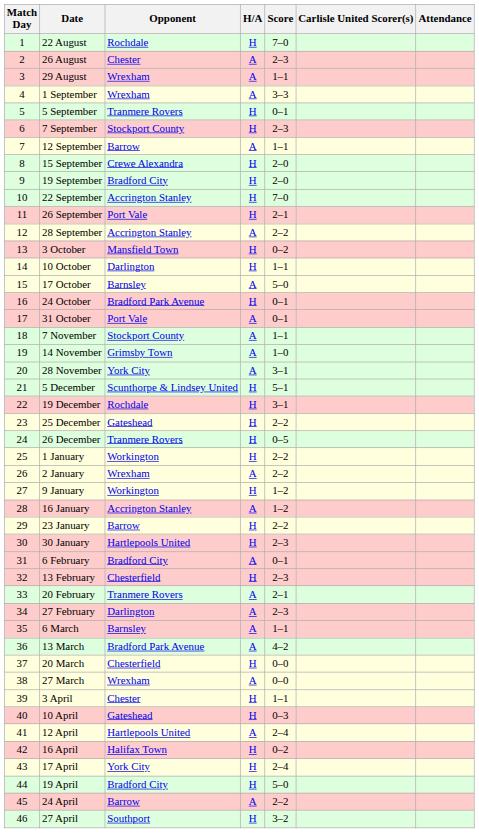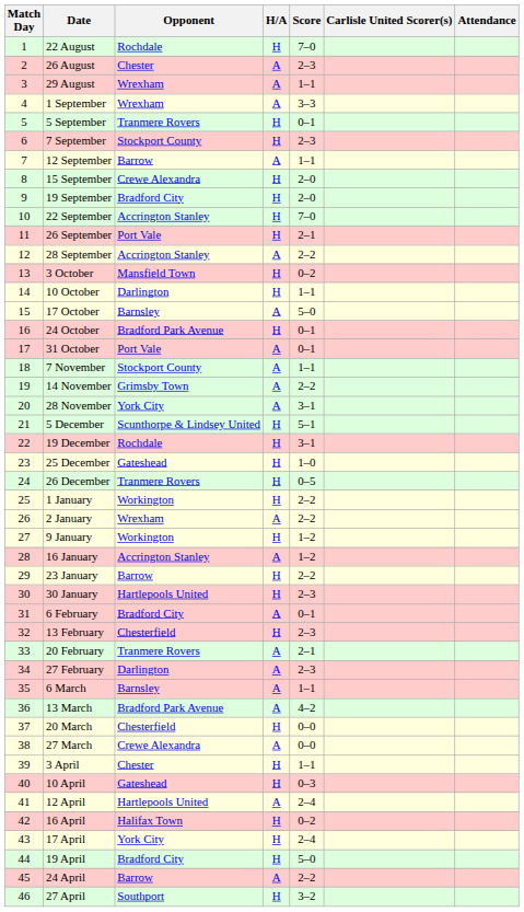 <table class="wikitable" style="text-align:center">
 <tr>
 <th>Match<br> Day</th>
 <th>Date</th>
 <th>Opponent</th>
 <th>H/A</th>
 <th>Score</th>
 <th>Carlisle United Scorer(s)</th>
 <th>Attendance</th>
 </tr>
 <tr bgcolor=#ddffdd>
 <td>1</td>
 <td align=left>22 August</td>
 <td align=left><a href='#'>Rochdale</a></td>
 <td><a href='#'>H</a></td>
 <td>7–0</td>
 <td align=left></td>
 <td></td>
 </tr>
 <tr bgcolor=#FFCCCC>
 <td>2</td>
 <td align=left>26 August</td>
 <td align=left><a href='#'>Chester</a></td>
 <td><a href='#'>A</a></td>
 <td>2–3</td>
 <td align=left></td>
 <td></td>
 </tr>
 <tr bgcolor=#FFCCCC>
 <td>3</td>
 <td align=left>29 August</td>
 <td align=left><a href='#'>Wrexham</a></td>
 <td><a href='#'>A</a></td>
 <td>1–1</td>
 <td align=left></td>
 <td></td>
 </tr>
 <tr bgcolor=#ffffdd>
 <td>4</td>
 <td align=left>1 September</td>
 <td align=left><a href='#'>Wrexham</a></td>
 <td><a href='#'>A</a></td>
 <td>3–3</td>
 <td align=left></td>
 <td></td>
 </tr>
 <tr bgcolor=#ddffdd>
 <td>5</td>
 <td align=left>5 September</td>
 <td align=left><a href='#'>Tranmere Rovers</a></td>
 <td><a href='#'>H</a></td>
 <td>0–1</td>
 <td align=left></td>
 <td></td>
 </tr>
 <tr bgcolor=#FFCCCC>
 <td>6</td>
 <td align=left>7 September</td>
 <td align=left><a href='#'>Stockport County</a></td>
 <td><a href='#'>H</a></td>
 <td>2–3</td>
 <td align=left></td>
 <td></td>
 </tr>
 <tr bgcolor=#ffffdd>
 <td>7</td>
 <td align=left>12 September</td>
 <td align=left><a href='#'>Barrow</a></td>
 <td><a href='#'>A</a></td>
 <td>1–1</td>
 <td align=left></td>
 <td></td>
 </tr>
 <tr bgcolor=#ddffdd>
 <td>8</td>
 <td align=left>15 September</td>
 <td align=left><a href='#'>Crewe Alexandra</a></td>
 <td><a href='#'>H</a></td>
 <td>2–0</td>
 <td align=left></td>
 <td></td>
 </tr>
 <tr bgcolor=#ddffdd>
 <td>9</td>
 <td align=left>19 September</td>
 <td align=left><a href='#'>Bradford City</a></td>
 <td><a href='#'>H</a></td>
 <td>2–0</td>
 <td align=left></td>
 <td></td>
 </tr>
 <tr bgcolor=#ddffdd>
 <td>10</td>
 <td align=left>22 September</td>
 <td align=left><a href='#'>Accrington Stanley</a></td>
 <td><a href='#'>H</a></td>
 <td>7–0</td>
 <td align=left></td>
 <td></td>
 </tr>
 <tr bgcolor=#FFCCCC>
 <td>11</td>
 <td align=left>26 September</td>
 <td align=left><a href='#'>Port Vale</a></td>
 <td><a href='#'>H</a></td>
 <td>2–1</td>
 <td align=left></td>
 <td></td>
 </tr>
 <tr bgcolor=#ffffdd>
 <td>12</td>
 <td align=left>28 September</td>
 <td align=left><a href='#'>Accrington Stanley</a></td>
 <td><a href='#'>A</a></td>
 <td>2–2</td>
 <td align=left></td>
 <td></td>
 </tr>
 <tr bgcolor=#FFCCCC>
 <td>13</td>
 <td align=left>3 October</td>
 <td align=left><a href='#'>Mansfield Town</a></td>
 <td><a href='#'>H</a></td>
 <td>0–2</td>
 <td align=left></td>
 <td></td>
 </tr>
 <tr bgcolor=#ffffdd>
 <td>14</td>
 <td align=left>10 October</td>
 <td align=left><a href='#'>Darlington</a></td>
 <td><a href='#'>H</a></td>
 <td>1–1</td>
 <td align=left></td>
 <td></td>
 </tr>
 <tr bgcolor=#ffffdd>
 <td>15</td>
 <td align=left>17 October</td>
 <td align=left><a href='#'>Barnsley</a></td>
 <td><a href='#'>A</a></td>
 <td>5–0</td>
 <td align=left></td>
 <td></td>
 </tr>
 <tr bgcolor=#FFCCCC>
 <td>16</td>
 <td align=left>24 October</td>
 <td align=left><a href='#'>Bradford Park Avenue</a></td>
 <td><a href='#'>H</a></td>
 <td>0–1</td>
 <td align=left></td>
 <td></td>
 </tr>
 <tr bgcolor=#FFCCCC>
 <td>17</td>
 <td align=left>31 October</td>
 <td align=left><a href='#'>Port Vale</a></td>
 <td><a href='#'>A</a></td>
 <td>0–1</td>
 <td align=left></td>
 <td></td>
 </tr>
 <tr bgcolor=#ddffdd>
 <td>18</td>
 <td align=left>7 November</td>
 <td align=left><a href='#'>Stockport County</a></td>
 <td><a href='#'>A</a></td>
 <td>1–1</td>
 <td align=left></td>
 <td></td>
 </tr>
 <tr bgcolor=#ddffdd>
 <td>19</td>
 <td align=left>14 November</td>
 <td align=left><a href='#'>Grimsby Town</a></td>
 <td><a href='#'>A</a></td>
-<td>1–0</td>
+<td>2–2</td>
 <td align=left></td>
 <td></td>
 </tr>
 <tr bgcolor=#ddffdd>
 <td>20</td>
 <td align=left>28 November</td>
 <td align=left><a href='#'>York City</a></td>
 <td><a href='#'>A</a></td>
 <td>3–1</td>
 <td align=left></td>
 <td></td>
 </tr>
 <tr bgcolor=#ddffdd>
 <td>21</td>
 <td align=left>5 December</td>
 <td align=left><a href='#'>Scunthorpe & Lindsey United</a></td>
 <td><a href='#'>H</a></td>
 <td>5–1</td>
 <td align=left></td>
 <td></td>
 </tr>
 <tr bgcolor=#FFCCCC>
 <td>22</td>
 <td align=left>19 December</td>
 <td align=left><a href='#'>Rochdale</a></td>
 <td><a href='#'>H</a></td>
 <td>3–1</td>
 <td align=left></td>
 <td></td>
 </tr>
 <tr bgcolor=#ffffdd>
 <td>23</td>
 <td align=left>25 December</td>
 <td align=left><a href='#'>Gateshead</a></td>
 <td><a href='#'>H</a></td>
-<td>2–2</td>
+<td>1–0</td>
 <td align=left></td>
 <td></td>
 </tr>
 <tr bgcolor=#ddffdd>
 <td>24</td>
 <td align=left>26 December</td>
 <td align=left><a href='#'>Tranmere Rovers</a></td>
 <td><a href='#'>H</a></td>
 <td>0–5</td>
 <td align=left></td>
 <td></td>
 </tr>
 <tr bgcolor=#ffffdd>
 <td>25</td>
 <td align=left>1 January</td>
 <td align=left><a href='#'>Workington</a></td>
 <td><a href='#'>H</a></td>
 <td>2–2</td>
 <td align=left></td>
 <td></td>
 </tr>
 <tr bgcolor=#ffffdd>
 <td>26</td>
 <td align=left>2 January</td>
 <td align=left><a href='#'>Wrexham</a></td>
 <td><a href='#'>A</a></td>
 <td>2–2</td>
 <td align=left></td>
 <td></td>
 </tr>
 <tr bgcolor=#ffffdd>
 <td>27</td>
 <td align=left>9 January</td>
 <td align=left><a href='#'>Workington</a></td>
 <td><a href='#'>H</a></td>
 <td>1–2</td>
 <td align=left></td>
 <td></td>
 </tr>
 <tr bgcolor=#FFCCCC>
 <td>28</td>
 <td align=left>16 January</td>
 <td align=left><a href='#'>Accrington Stanley</a></td>
 <td><a href='#'>A</a></td>
 <td>1–2</td>
 <td align=left></td>
 <td></td>
 </tr>
 <tr bgcolor=#ffffdd>
 <td>29</td>
 <td align=left>23 January</td>
 <td align=left><a href='#'>Barrow</a></td>
 <td><a href='#'>H</a></td>
 <td>2–2</td>
 <td align=left></td>
 <td></td>
 </tr>
 <tr bgcolor=#FFCCCC>
 <td>30</td>
 <td align=left>30 January</td>
 <td align=left><a href='#'>Hartlepools United</a></td>
 <td><a href='#'>H</a></td>
 <td>2–3</td>
 <td align=left></td>
 <td></td>
 </tr>
 <tr bgcolor=#FFCCCC>
 <td>31</td>
 <td align=left>6 February</td>
 <td align=left><a href='#'>Bradford City</a></td>
 <td><a href='#'>A</a></td>
 <td>0–1</td>
 <td align=left></td>
 <td></td>
 </tr>
 <tr bgcolor=#FFCCCC>
 <td>32</td>
 <td align=left>13 February</td>
 <td align=left><a href='#'>Chesterfield</a></td>
 <td><a href='#'>H</a></td>
 <td>2–3</td>
 <td align=left></td>
 <td></td>
 </tr>
 <tr bgcolor=#ddffdd>
 <td>33</td>
 <td align=left>20 February</td>
 <td align=left><a href='#'>Tranmere Rovers</a></td>
 <td><a href='#'>A</a></td>
 <td>2–1</td>
 <td align=left></td>
 <td></td>
 </tr>
 <tr bgcolor=#FFCCCC>
 <td>34</td>
 <td align=left>27 February</td>
 <td align=left><a href='#'>Darlington</a></td>
 <td><a href='#'>A</a></td>
 <td>2–3</td>
 <td align=left></td>
 <td></td>
 </tr>
 <tr bgcolor=#FFCCCC>
 <td>35</td>
 <td align=left>6 March</td>
 <td align=left><a href='#'>Barnsley</a></td>
 <td><a href='#'>A</a></td>
 <td>1–1</td>
 <td align=left></td>
 <td></td>
 </tr>
 <tr bgcolor=#ddffdd>
 <td>36</td>
 <td align=left>13 March</td>
 <td align=left><a href='#'>Bradford Park Avenue</a></td>
 <td><a href='#'>A</a></td>
 <td>4–2</td>
 <td align=left></td>
 <td></td>
 </tr>
 <tr bgcolor=#ffffdd>
 <td>37</td>
 <td align=left>20 March</td>
 <td align=left><a href='#'>Chesterfield</a></td>
 <td><a href='#'>H</a></td>
 <td>0–0</td>
 <td align=left></td>
 <td></td>
 </tr>
 <tr bgcolor=#ffffdd>
 <td>38</td>
 <td align=left>27 March</td>
-<td align=left><a href='#'>Wrexham</a></td>
+<td align=left><a href='#'>Crewe Alexandra</a></td>
 <td><a href='#'>A</a></td>
 <td>0–0</td>
 <td align=left></td>
 <td></td>
 </tr>
 <tr bgcolor=#ffffdd>
 <td>39</td>
 <td align=left>3 April</td>
 <td align=left><a href='#'>Chester</a></td>
 <td><a href='#'>H</a></td>
 <td>1–1</td>
 <td align=left></td>
 <td></td>
 </tr>
 <tr bgcolor=#FFCCCC>
 <td>40</td>
 <td align=left>10 April</td>
 <td align=left><a href='#'>Gateshead</a></td>
 <td><a href='#'>H</a></td>
 <td>0–3</td>
 <td align=left></td>
 <td></td>
 </tr>
 <tr bgcolor=#ffffdd>
 <td>41</td>
 <td align=left>12 April</td>
 <td align=left><a href='#'>Hartlepools United</a></td>
 <td><a href='#'>A</a></td>
 <td>2–4</td>
 <td align=left></td>
 <td></td>
 </tr>
 <tr bgcolor=#FFCCCC>
 <td>42</td>
 <td align=left>16 April</td>
 <td align=left><a href='#'>Halifax Town</a></td>
 <td><a href='#'>H</a></td>
 <td>0–2</td>
 <td align=left></td>
 <td></td>
 </tr>
 <tr bgcolor=#ffffdd>
 <td>43</td>
 <td align=left>17 April</td>
 <td align=left><a href='#'>York City</a></td>
 <td><a href='#'>H</a></td>
 <td>2–4</td>
 <td align=left></td>
 <td></td>
 </tr>
 <tr bgcolor=#ddffdd>
 <td>44</td>
 <td align=left>19 April</td>
 <td align=left><a href='#'>Bradford City</a></td>
 <td><a href='#'>H</a></td>
 <td>5–0</td>
 <td align=left></td>
 <td></td>
 </tr>
 <tr bgcolor=#FFCCCC>
 <td>45</td>
 <td align=left>24 April</td>
 <td align=left><a href='#'>Barrow</a></td>
 <td><a href='#'>A</a></td>
 <td>2–2</td>
 <td align=left></td>
 <td></td>
 </tr>
 <tr bgcolor=#ddffdd>
 <td>46</td>
 <td align=left>27 April</td>
 <td align=left><a href='#'>Southport</a></td>
 <td><a href='#'>H</a></td>
 <td>3–2</td>
 <td align=left></td>
 <td></td>
 </tr>
 </table>
